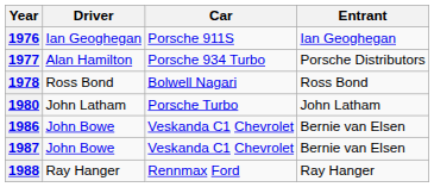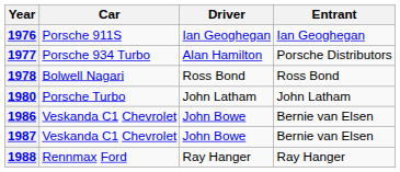 <table class="wikitable">
 <tr style="font-weight:bold">
 <th>Year</th>
+<th>Car</th>
 <th>Driver</th>
-<th>Car</th>
 <th>Entrant</th>
 </tr>
 <tr>
 <th><a href='#'>1976</a></th>
+<td><a href='#'>Porsche 911S</a></td>
 <td><a href='#'>Ian Geoghegan</a></td>
-<td><a href='#'>Porsche 911S</a></td>
 <td><a href='#'>Ian Geoghegan</a></td>
 </tr>
 <tr>
 <th><a href='#'>1977</a></th>
+<td><a href='#'>Porsche 934 Turbo</a></td>
 <td><a href='#'>Alan Hamilton</a></td>
-<td><a href='#'>Porsche 934 Turbo</a></td>
 <td>Porsche Distributors</td>
 </tr>
 <tr>
 <th><a href='#'>1978</a></th>
+<td><a href='#'>Bolwell Nagari</a></td>
 <td>Ross Bond</td>
-<td><a href='#'>Bolwell Nagari</a></td>
 <td>Ross Bond</td>
 </tr>
 <tr>
 <th><a href='#'>1980</a></th>
+<td><a href='#'>Porsche Turbo</a></td>
 <td>John Latham</td>
-<td><a href='#'>Porsche Turbo</a></td>
 <td>John Latham</td>
 </tr>
 <tr>
 <th><a href='#'>1986</a></th>
+<td><a href='#'>Veskanda C1</a> <a href='#'>Chevrolet</a></td>
 <td><a href='#'>John Bowe</a></td>
-<td><a href='#'>Veskanda C1</a> <a href='#'>Chevrolet</a></td>
 <td>Bernie van Elsen</td>
 </tr>
 <tr>
 <th><a href='#'>1987</a></th>
+<td><a href='#'>Veskanda C1</a> <a href='#'>Chevrolet</a></td>
 <td><a href='#'>John Bowe</a></td>
-<td><a href='#'>Veskanda C1</a> <a href='#'>Chevrolet</a></td>
 <td>Bernie van Elsen</td>
 </tr>
 <tr>
 <th><a href='#'>1988</a></th>
+<td><a href='#'>Rennmax</a> <a href='#'>Ford</a></td>
 <td>Ray Hanger</td>
-<td><a href='#'>Rennmax</a> <a href='#'>Ford</a></td>
 <td>Ray Hanger</td>
 </tr>
 </table>
